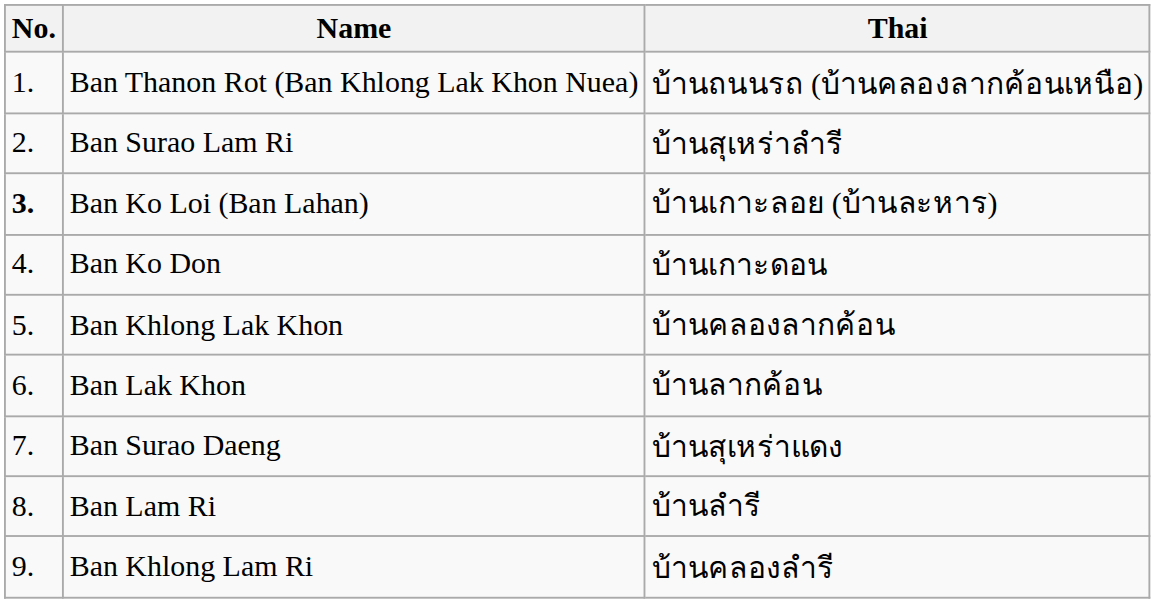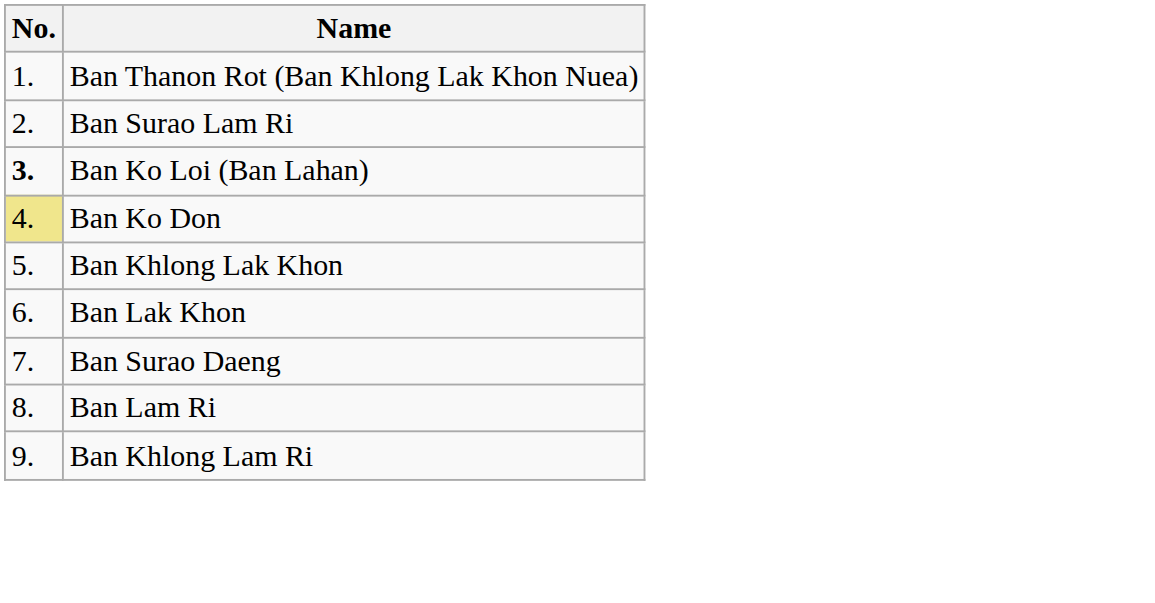 <table class="wikitable sortable">
 <tr>
 <th>No.</th>
 <th>Name</th>
-<th>Thai</th>
 </tr>
 <tr>
 <td>1.</td>
 <td>Ban Thanon Rot (Ban Khlong Lak Khon Nuea)</td>
-<td>บ้านถนนรถ (บ้านคลองลากค้อนเหนือ)</td>
 </tr>
 <tr>
 <td>2.</td>
 <td>Ban Surao Lam Ri</td>
-<td>บ้านสุเหร่าลำรี</td>
 </tr>
 <tr>
 <td><strong>3.</strong></td>
 <td>Ban Ko Loi (Ban Lahan)</td>
-<td>บ้านเกาะลอย (บ้านละหาร)</td>
 </tr>
 <tr>
-<td>4.</td>
+<td style="background: khaki;">4.</td>
 <td>Ban Ko Don</td>
-<td>บ้านเกาะดอน</td>
 </tr>
 <tr>
 <td>5.</td>
 <td>Ban Khlong Lak Khon</td>
-<td>บ้านคลองลากค้อน</td>
 </tr>
 <tr>
 <td>6.</td>
 <td>Ban Lak Khon</td>
-<td>บ้านลากค้อน</td>
 </tr>
 <tr>
 <td>7.</td>
 <td>Ban Surao Daeng</td>
-<td>บ้านสุเหร่าแดง</td>
 </tr>
 <tr>
 <td>8.</td>
 <td>Ban Lam Ri</td>
-<td>บ้านลำรี</td>
 </tr>
 <tr>
 <td>9.</td>
 <td>Ban Khlong Lam Ri</td>
-<td>บ้านคลองลำรี</td>
 </tr>
 </table>
